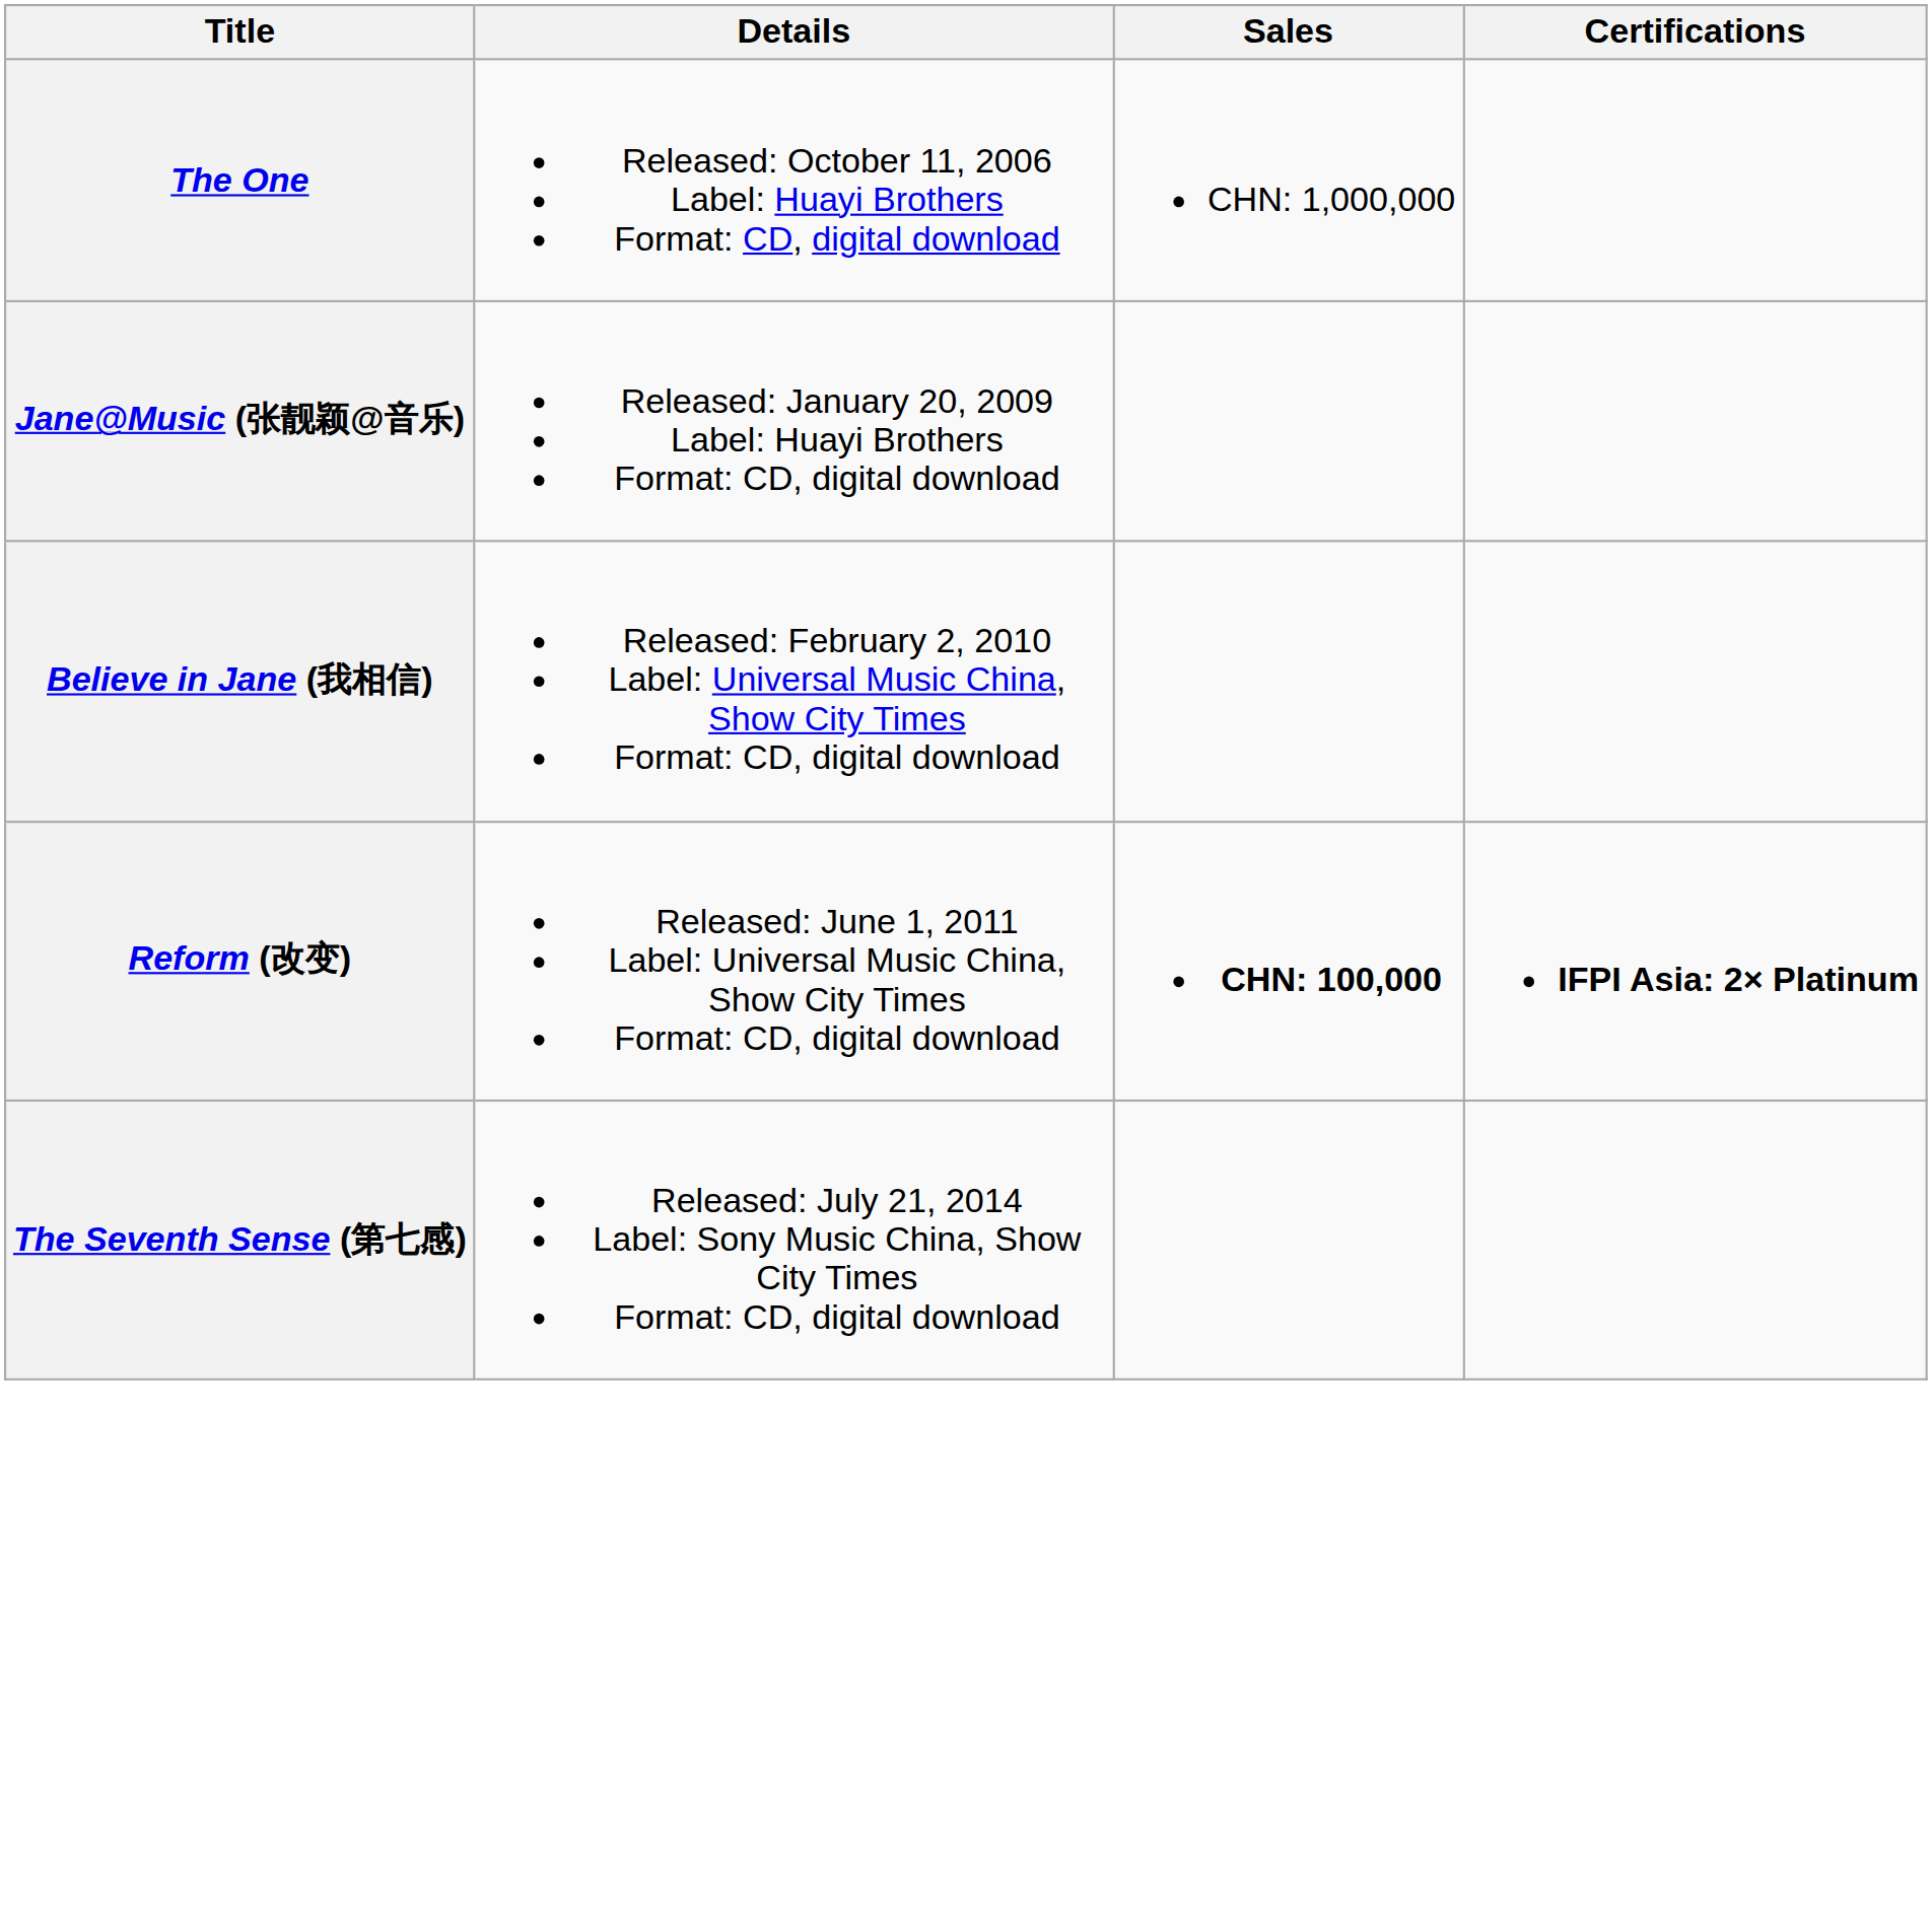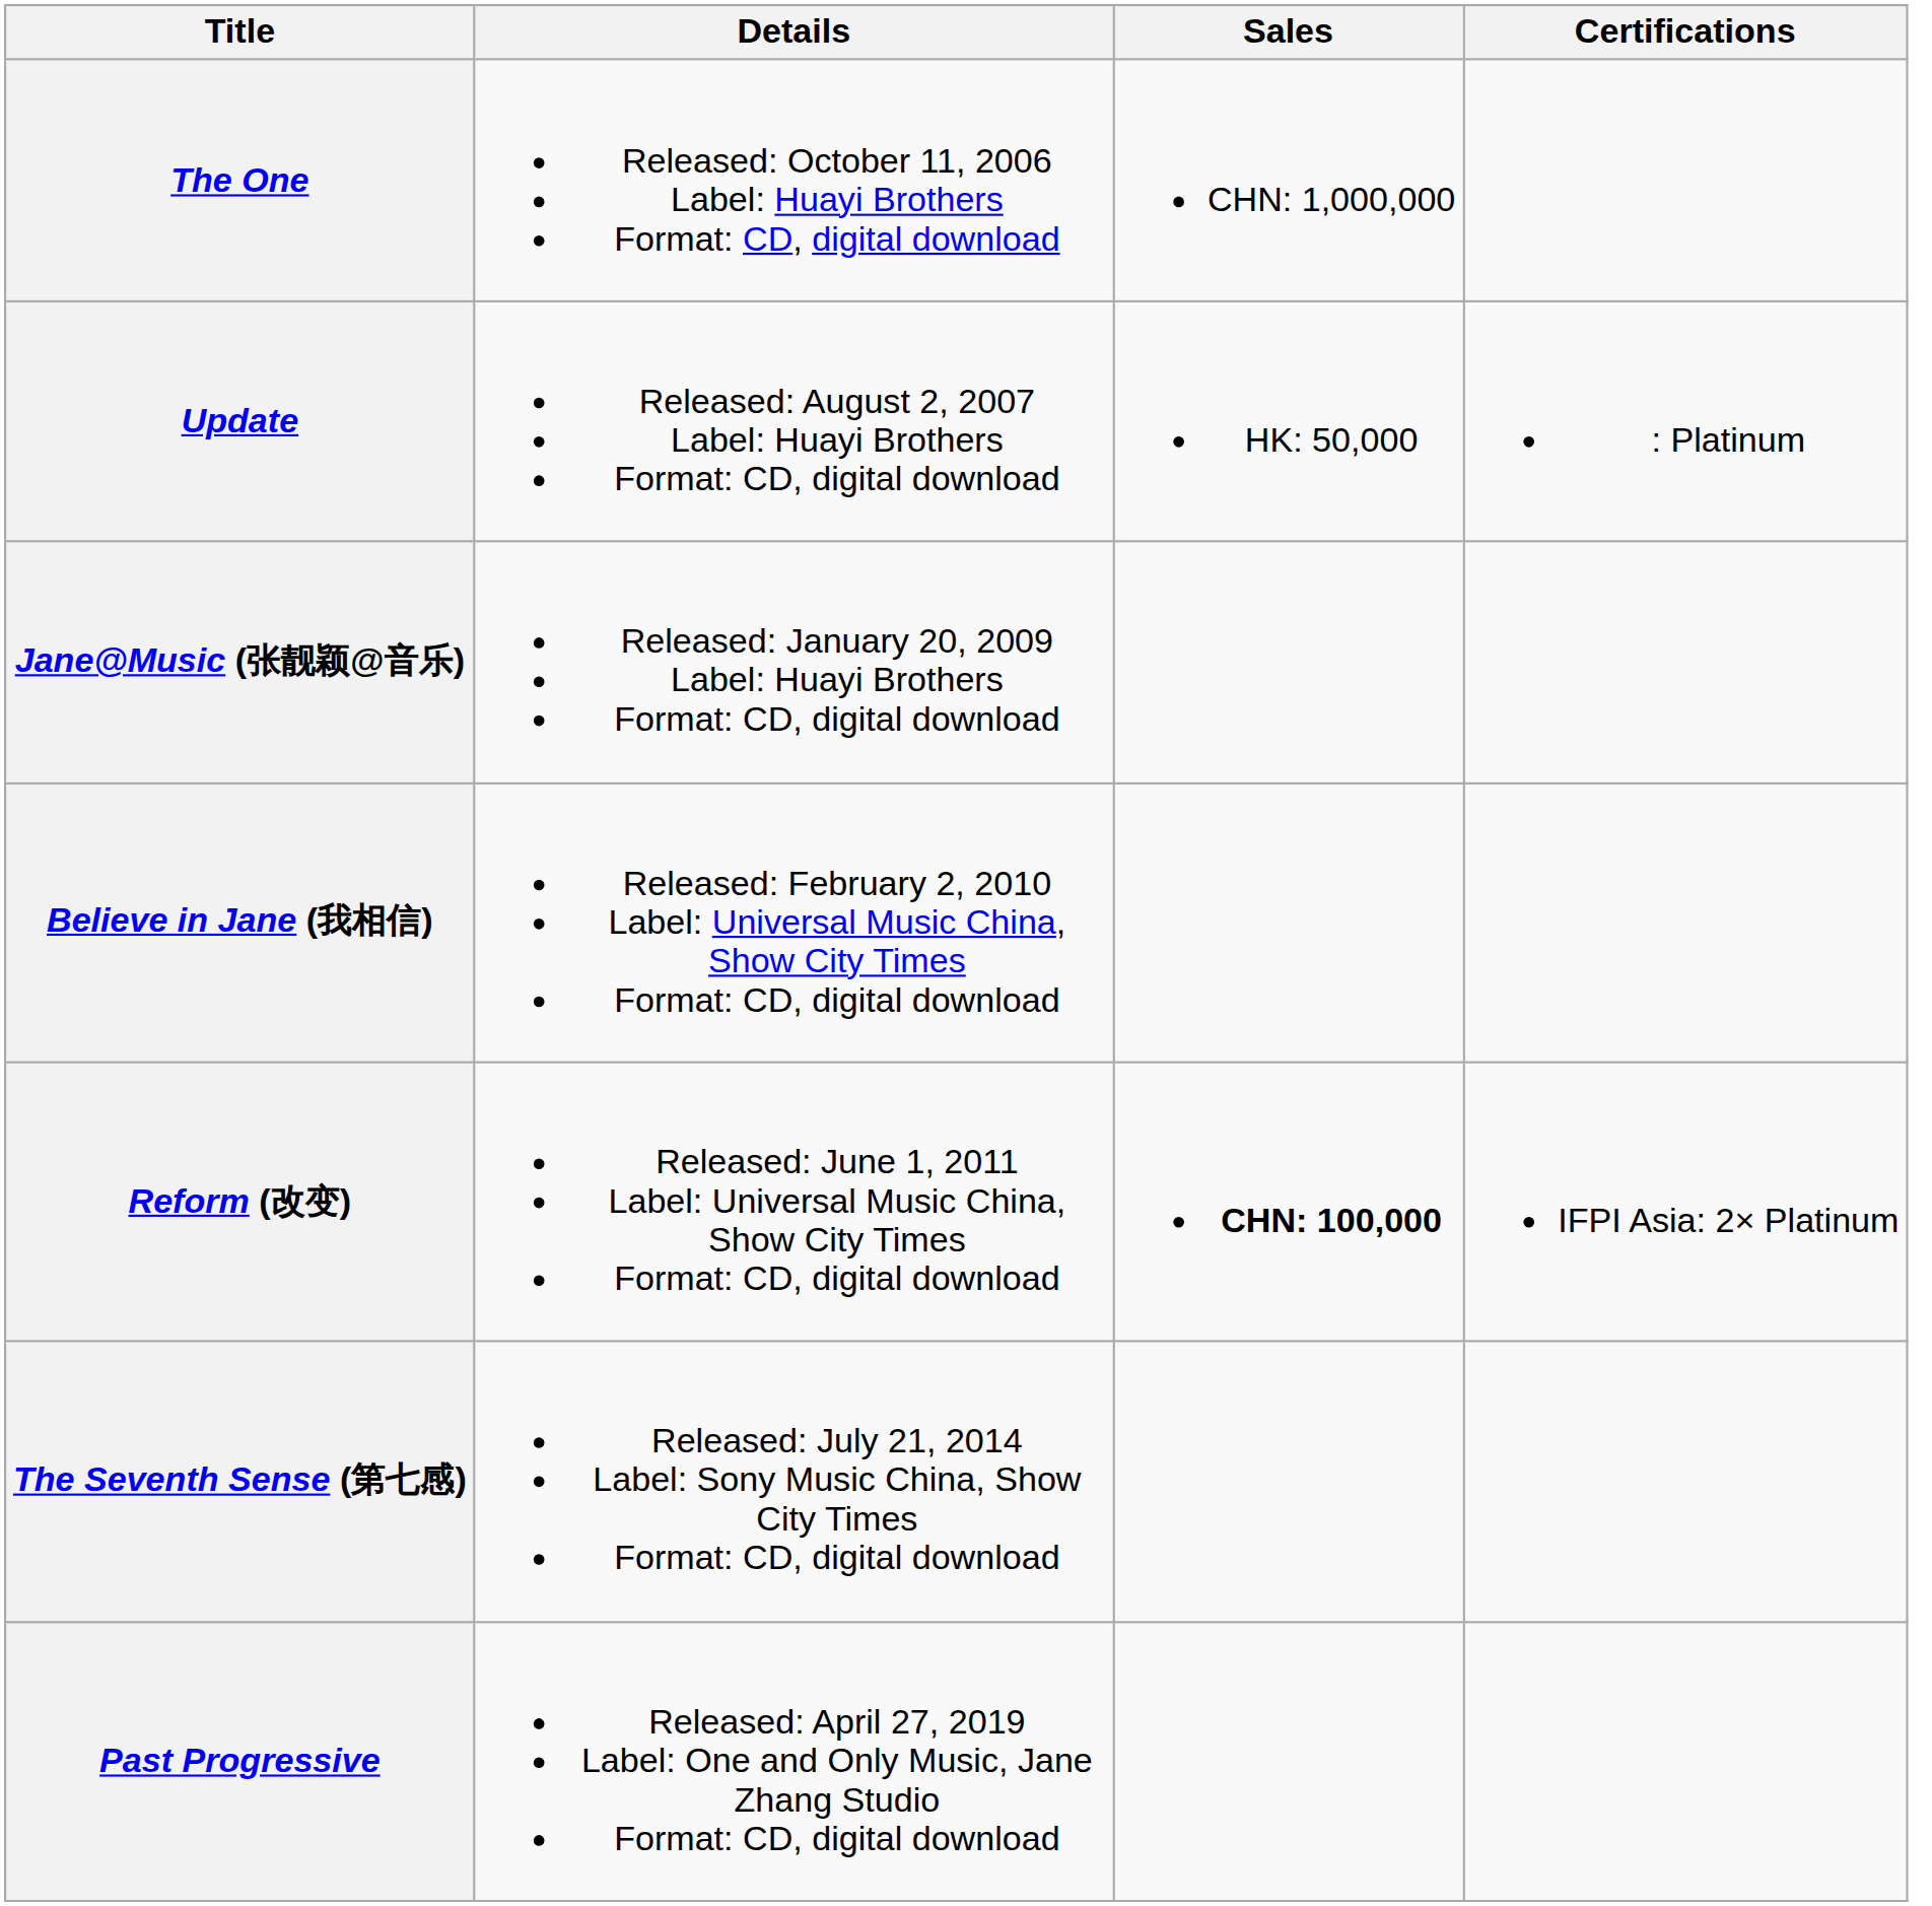 <table class="wikitable plainrowheaders" style="text-align:center;">
 <tr>
 <th scope="col">Title</th>
 <th scope="col" style="width:18em;">Details</th>
 <th>Sales</th>
 <th>Certifications</th>
 </tr>
 <tr>
 <th scope="row"><em><a href='#'>The One</a></em></th>
 <td><br><ul><li>Released: October 11, 2006</li><li>Label: <a href='#'>Huayi Brothers</a></li><li>Format: <a href='#'>CD</a>, <a href='#'>digital download</a></li></ul></td>
 <td><br><ul><li>CHN: 1,000,000</li></ul></td>
 <td></td>
+</tr>
+<tr>
+<th scope="row"><em><a href='#'>Update</a></em></th>
+<td><br><ul><li>Released: August 2, 2007</li><li>Label: Huayi Brothers</li><li>Format: CD, digital download</li></ul></td>
+<td><br><ul><li>HK: 50,000</li></ul></td>
+<td><br><ul><li>: Platinum</li></ul></td>
 </tr>
 <tr>
 <th scope="row"><em><a href='#'>Jane@Music</a></em> (张靓颖@音乐)</th>
 <td><br><ul><li>Released: January 20, 2009</li><li>Label: Huayi Brothers</li><li>Format: CD, digital download</li></ul></td>
 <td></td>
 <td></td>
 </tr>
 <tr>
 <th scope="row"><em><a href='#'>Believe in Jane</a></em> (我相信)</th>
 <td><br><ul><li>Released: February 2, 2010</li><li>Label: <a href='#'>Universal Music China</a>, <a href='#'>Show City Times</a></li><li>Format: CD, digital download</li></ul></td>
 <td></td>
 <td></td>
 </tr>
 <tr>
 <th scope="row"><em><a href='#'>Reform</a></em> (改变)</th>
 <td><br><ul><li>Released: June 1, 2011</li><li>Label: Universal Music China, Show City Times</li><li>Format: CD, digital download</li></ul></td>
 <td><strong><br><ul><li>CHN: 100,000</li></ul></strong></td>
-<td><strong><br><ul><li>IFPI Asia: 2× Platinum</li></ul></strong></td>
+<td><br><ul><li>IFPI Asia: 2× Platinum</li></ul></td>
 </tr>
 <tr>
 <th scope="row"><em><a href='#'>The Seventh Sense</a></em> (第七感)</th>
 <td><br><ul><li>Released: July 21, 2014</li><li>Label: Sony Music China, Show City Times</li><li>Format: CD, digital download</li></ul></td>
 <td></td>
 <td></td>
 </tr>
+<tr>
+<th scope="row"><em><a href='#'>Past Progressive</a></em></th>
+<td><br><ul><li>Released: April 27, 2019</li><li>Label: One and Only Music, Jane Zhang Studio</li><li>Format: CD, digital download</li></ul></td>
+<td></td>
+<td></td>
+</tr>
 </table>
